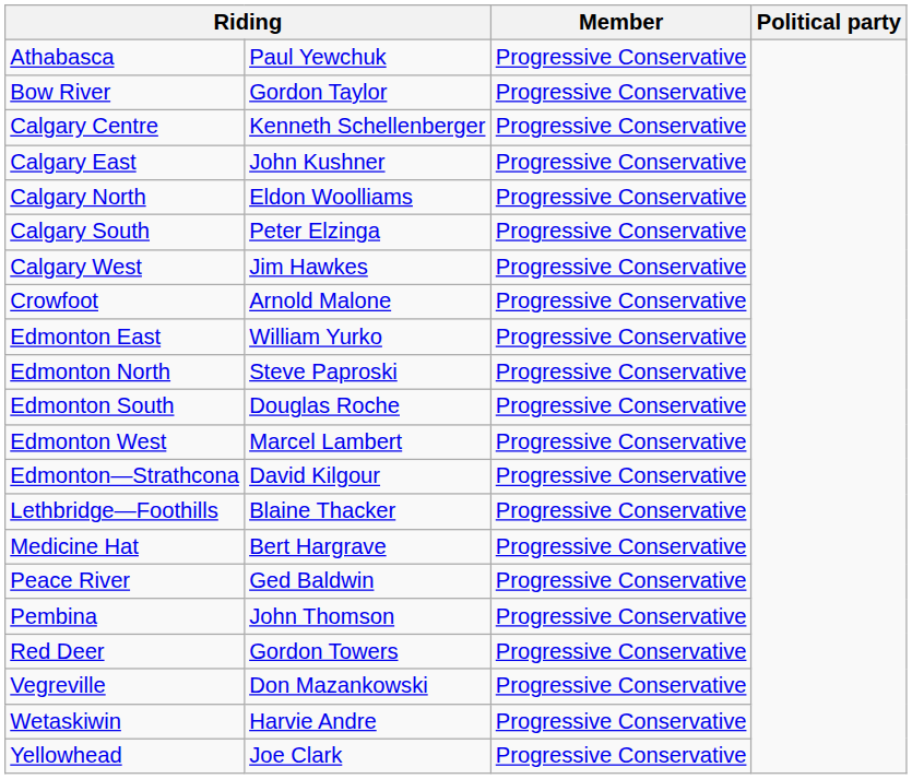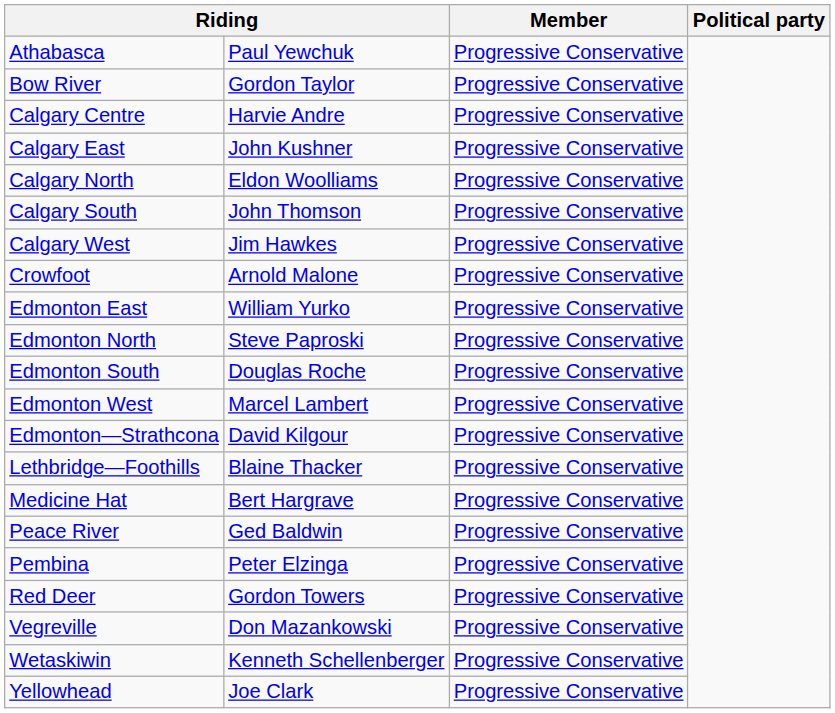 <table class="wikitable">
 <tr>
 <th colspan="2">Riding</th>
 <th>Member</th>
 <th>Political party</th>
 </tr>
 <tr>
 <td><a href='#'>Athabasca</a></td>
 <td><a href='#'>Paul Yewchuk</a></td>
 <td><a href='#'>Progressive Conservative</a></td>
 </tr>
 <tr>
 <td><a href='#'>Bow River</a></td>
 <td><a href='#'>Gordon Taylor</a></td>
 <td><a href='#'>Progressive Conservative</a></td>
 </tr>
 <tr>
 <td><a href='#'>Calgary Centre</a></td>
-<td><a href='#'>Kenneth Schellenberger</a></td>
+<td><a href='#'>Harvie Andre</a></td>
 <td><a href='#'>Progressive Conservative</a></td>
 </tr>
 <tr>
 <td><a href='#'>Calgary East</a></td>
 <td><a href='#'>John Kushner</a></td>
 <td><a href='#'>Progressive Conservative</a></td>
 </tr>
 <tr>
 <td><a href='#'>Calgary North</a></td>
 <td><a href='#'>Eldon Woolliams</a></td>
 <td><a href='#'>Progressive Conservative</a></td>
 </tr>
 <tr>
 <td><a href='#'>Calgary South</a></td>
-<td><a href='#'>Peter Elzinga</a></td>
+<td><a href='#'>John Thomson</a></td>
 <td><a href='#'>Progressive Conservative</a></td>
 </tr>
 <tr>
 <td><a href='#'>Calgary West</a></td>
 <td><a href='#'>Jim Hawkes</a></td>
 <td><a href='#'>Progressive Conservative</a></td>
 </tr>
 <tr>
 <td><a href='#'>Crowfoot</a></td>
 <td><a href='#'>Arnold Malone</a></td>
 <td><a href='#'>Progressive Conservative</a></td>
 </tr>
 <tr>
 <td><a href='#'>Edmonton East</a></td>
 <td><a href='#'>William Yurko</a></td>
 <td><a href='#'>Progressive Conservative</a></td>
 </tr>
 <tr>
 <td><a href='#'>Edmonton North</a></td>
 <td><a href='#'>Steve Paproski</a></td>
 <td><a href='#'>Progressive Conservative</a></td>
 </tr>
 <tr>
 <td><a href='#'>Edmonton South</a></td>
 <td><a href='#'>Douglas Roche</a></td>
 <td><a href='#'>Progressive Conservative</a></td>
 </tr>
 <tr>
 <td><a href='#'>Edmonton West</a></td>
 <td><a href='#'>Marcel Lambert</a></td>
 <td><a href='#'>Progressive Conservative</a></td>
 </tr>
 <tr>
 <td><a href='#'>Edmonton—Strathcona</a></td>
 <td><a href='#'>David Kilgour</a></td>
 <td><a href='#'>Progressive Conservative</a></td>
 </tr>
 <tr>
 <td><a href='#'>Lethbridge—Foothills</a></td>
 <td><a href='#'>Blaine Thacker</a></td>
 <td><a href='#'>Progressive Conservative</a></td>
 </tr>
 <tr>
 <td><a href='#'>Medicine Hat</a></td>
 <td><a href='#'>Bert Hargrave</a></td>
 <td><a href='#'>Progressive Conservative</a></td>
 </tr>
 <tr>
 <td><a href='#'>Peace River</a></td>
 <td><a href='#'>Ged Baldwin</a></td>
 <td><a href='#'>Progressive Conservative</a></td>
 </tr>
 <tr>
 <td><a href='#'>Pembina</a></td>
-<td><a href='#'>John Thomson</a></td>
+<td><a href='#'>Peter Elzinga</a></td>
 <td><a href='#'>Progressive Conservative</a></td>
 </tr>
 <tr>
 <td><a href='#'>Red Deer</a></td>
 <td><a href='#'>Gordon Towers</a></td>
 <td><a href='#'>Progressive Conservative</a></td>
 </tr>
 <tr>
 <td><a href='#'>Vegreville</a></td>
 <td><a href='#'>Don Mazankowski</a></td>
 <td><a href='#'>Progressive Conservative</a></td>
 </tr>
 <tr>
 <td><a href='#'>Wetaskiwin</a></td>
-<td><a href='#'>Harvie Andre</a></td>
+<td><a href='#'>Kenneth Schellenberger</a></td>
 <td><a href='#'>Progressive Conservative</a></td>
 </tr>
 <tr>
 <td><a href='#'>Yellowhead</a></td>
 <td><a href='#'>Joe Clark</a></td>
 <td><a href='#'>Progressive Conservative</a></td>
 </tr>
 </table>
